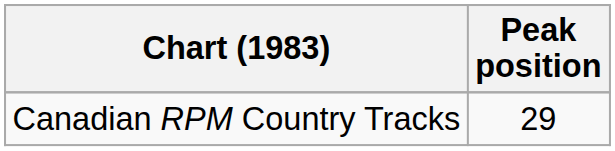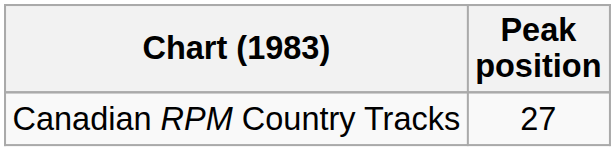 <table class="wikitable sortable">
 <tr>
 <th align="left">Chart (1983)</th>
 <th align="center">Peak<br>position</th>
 </tr>
 <tr>
 </tr>
 <tr>
 <td align="left">Canadian <em>RPM</em> Country Tracks</td>
-<td align="center">29</td>
+<td align="center">27</td>
 </tr>
 </table>
